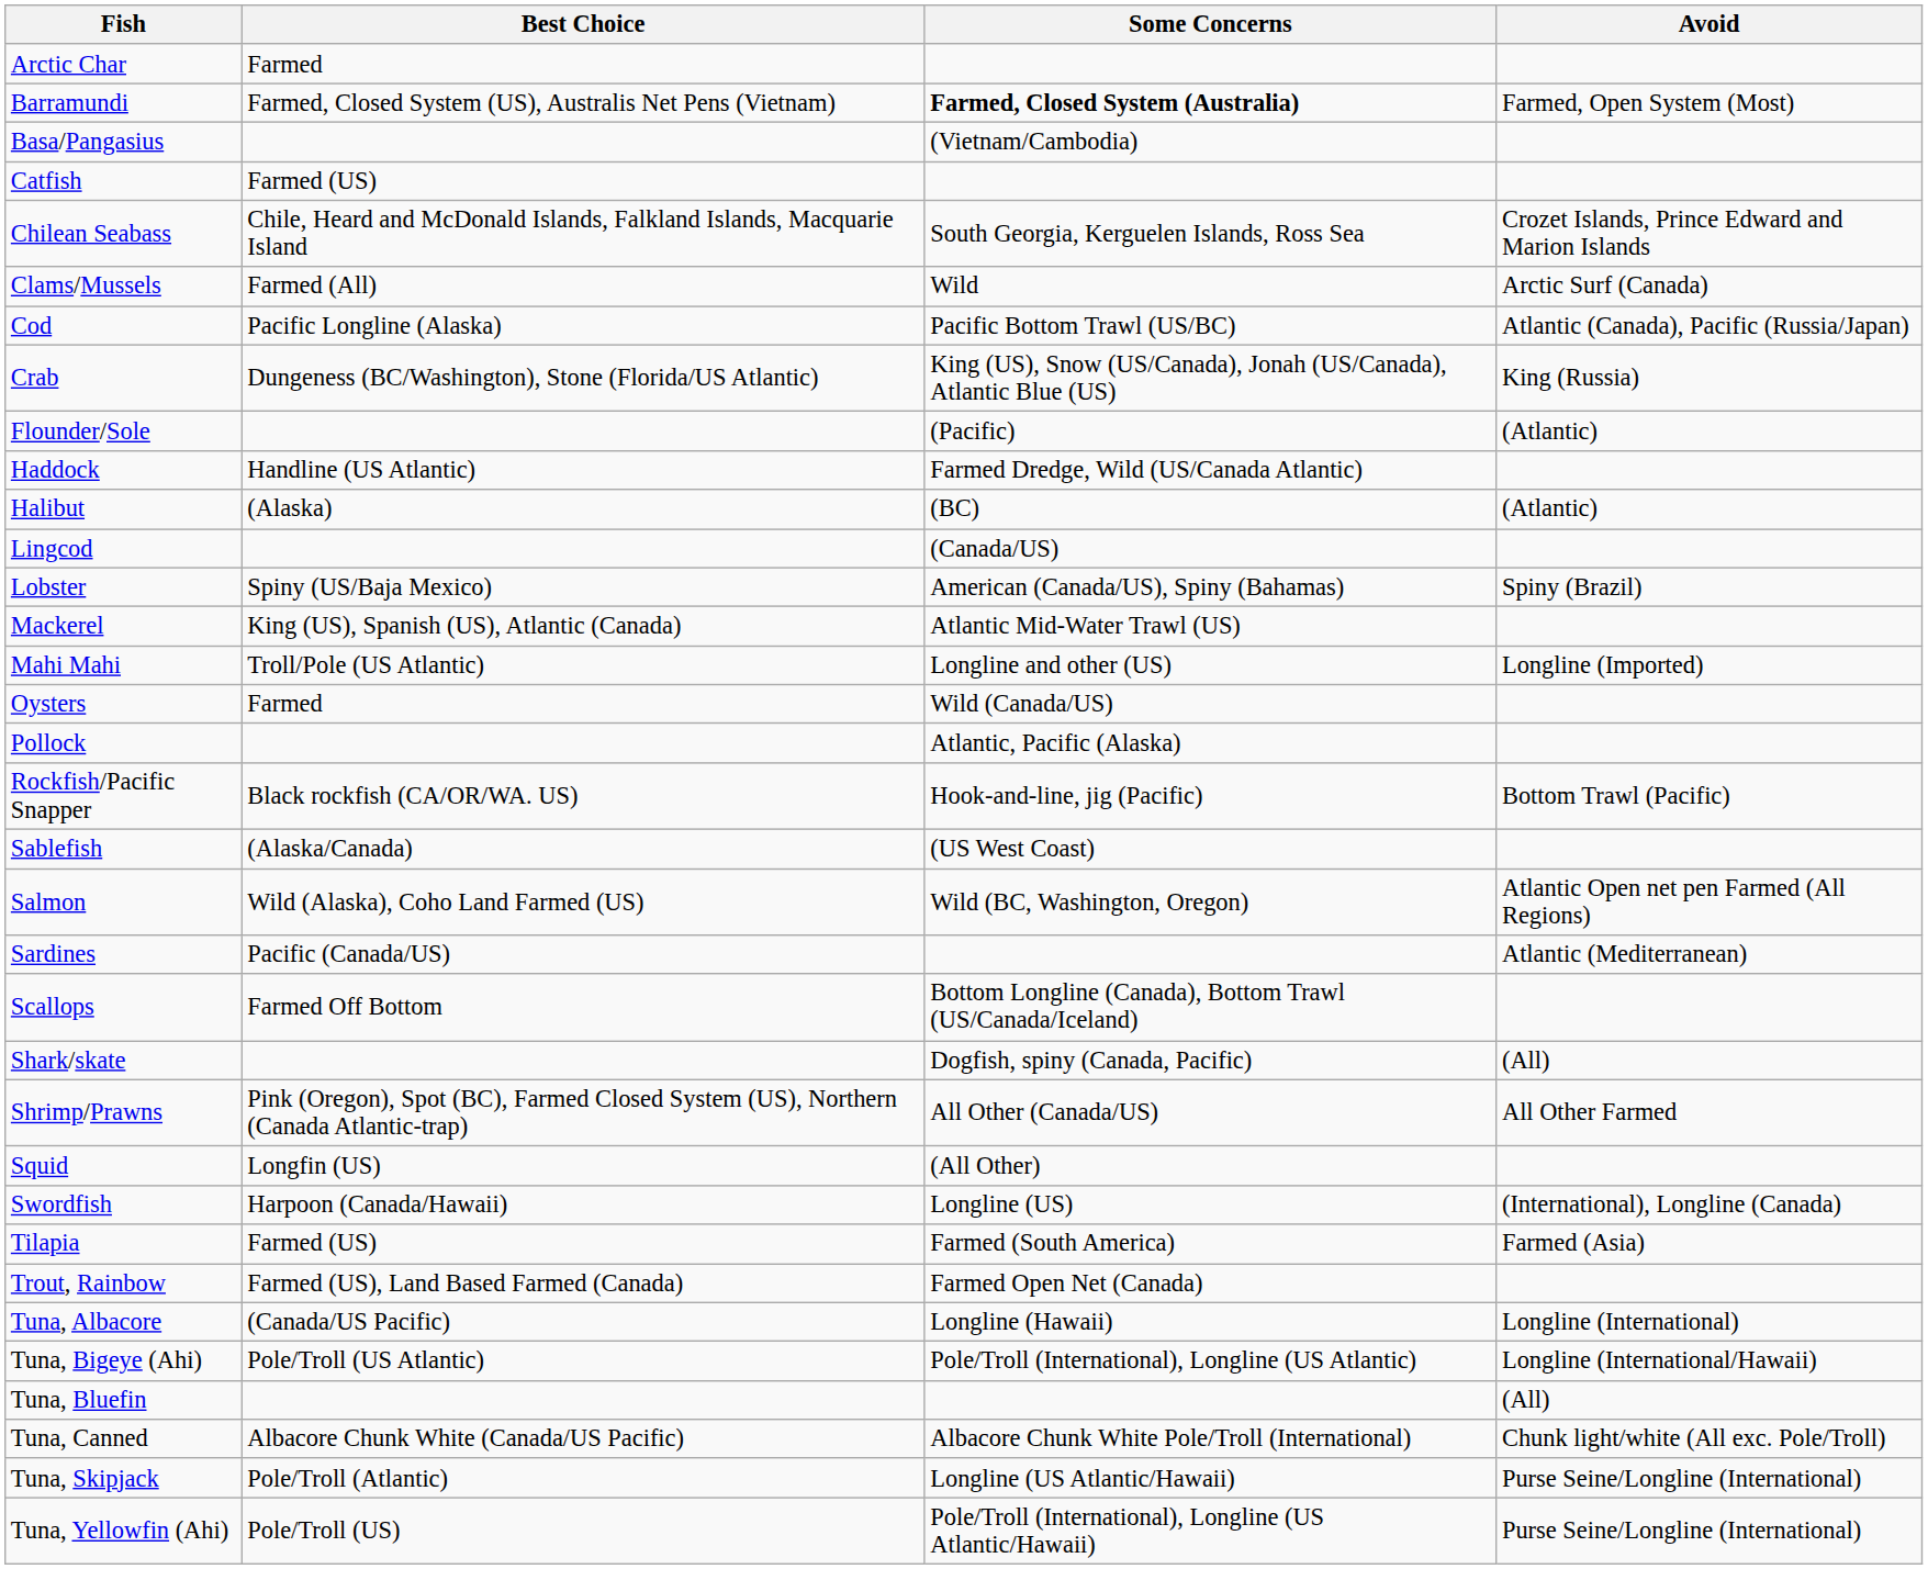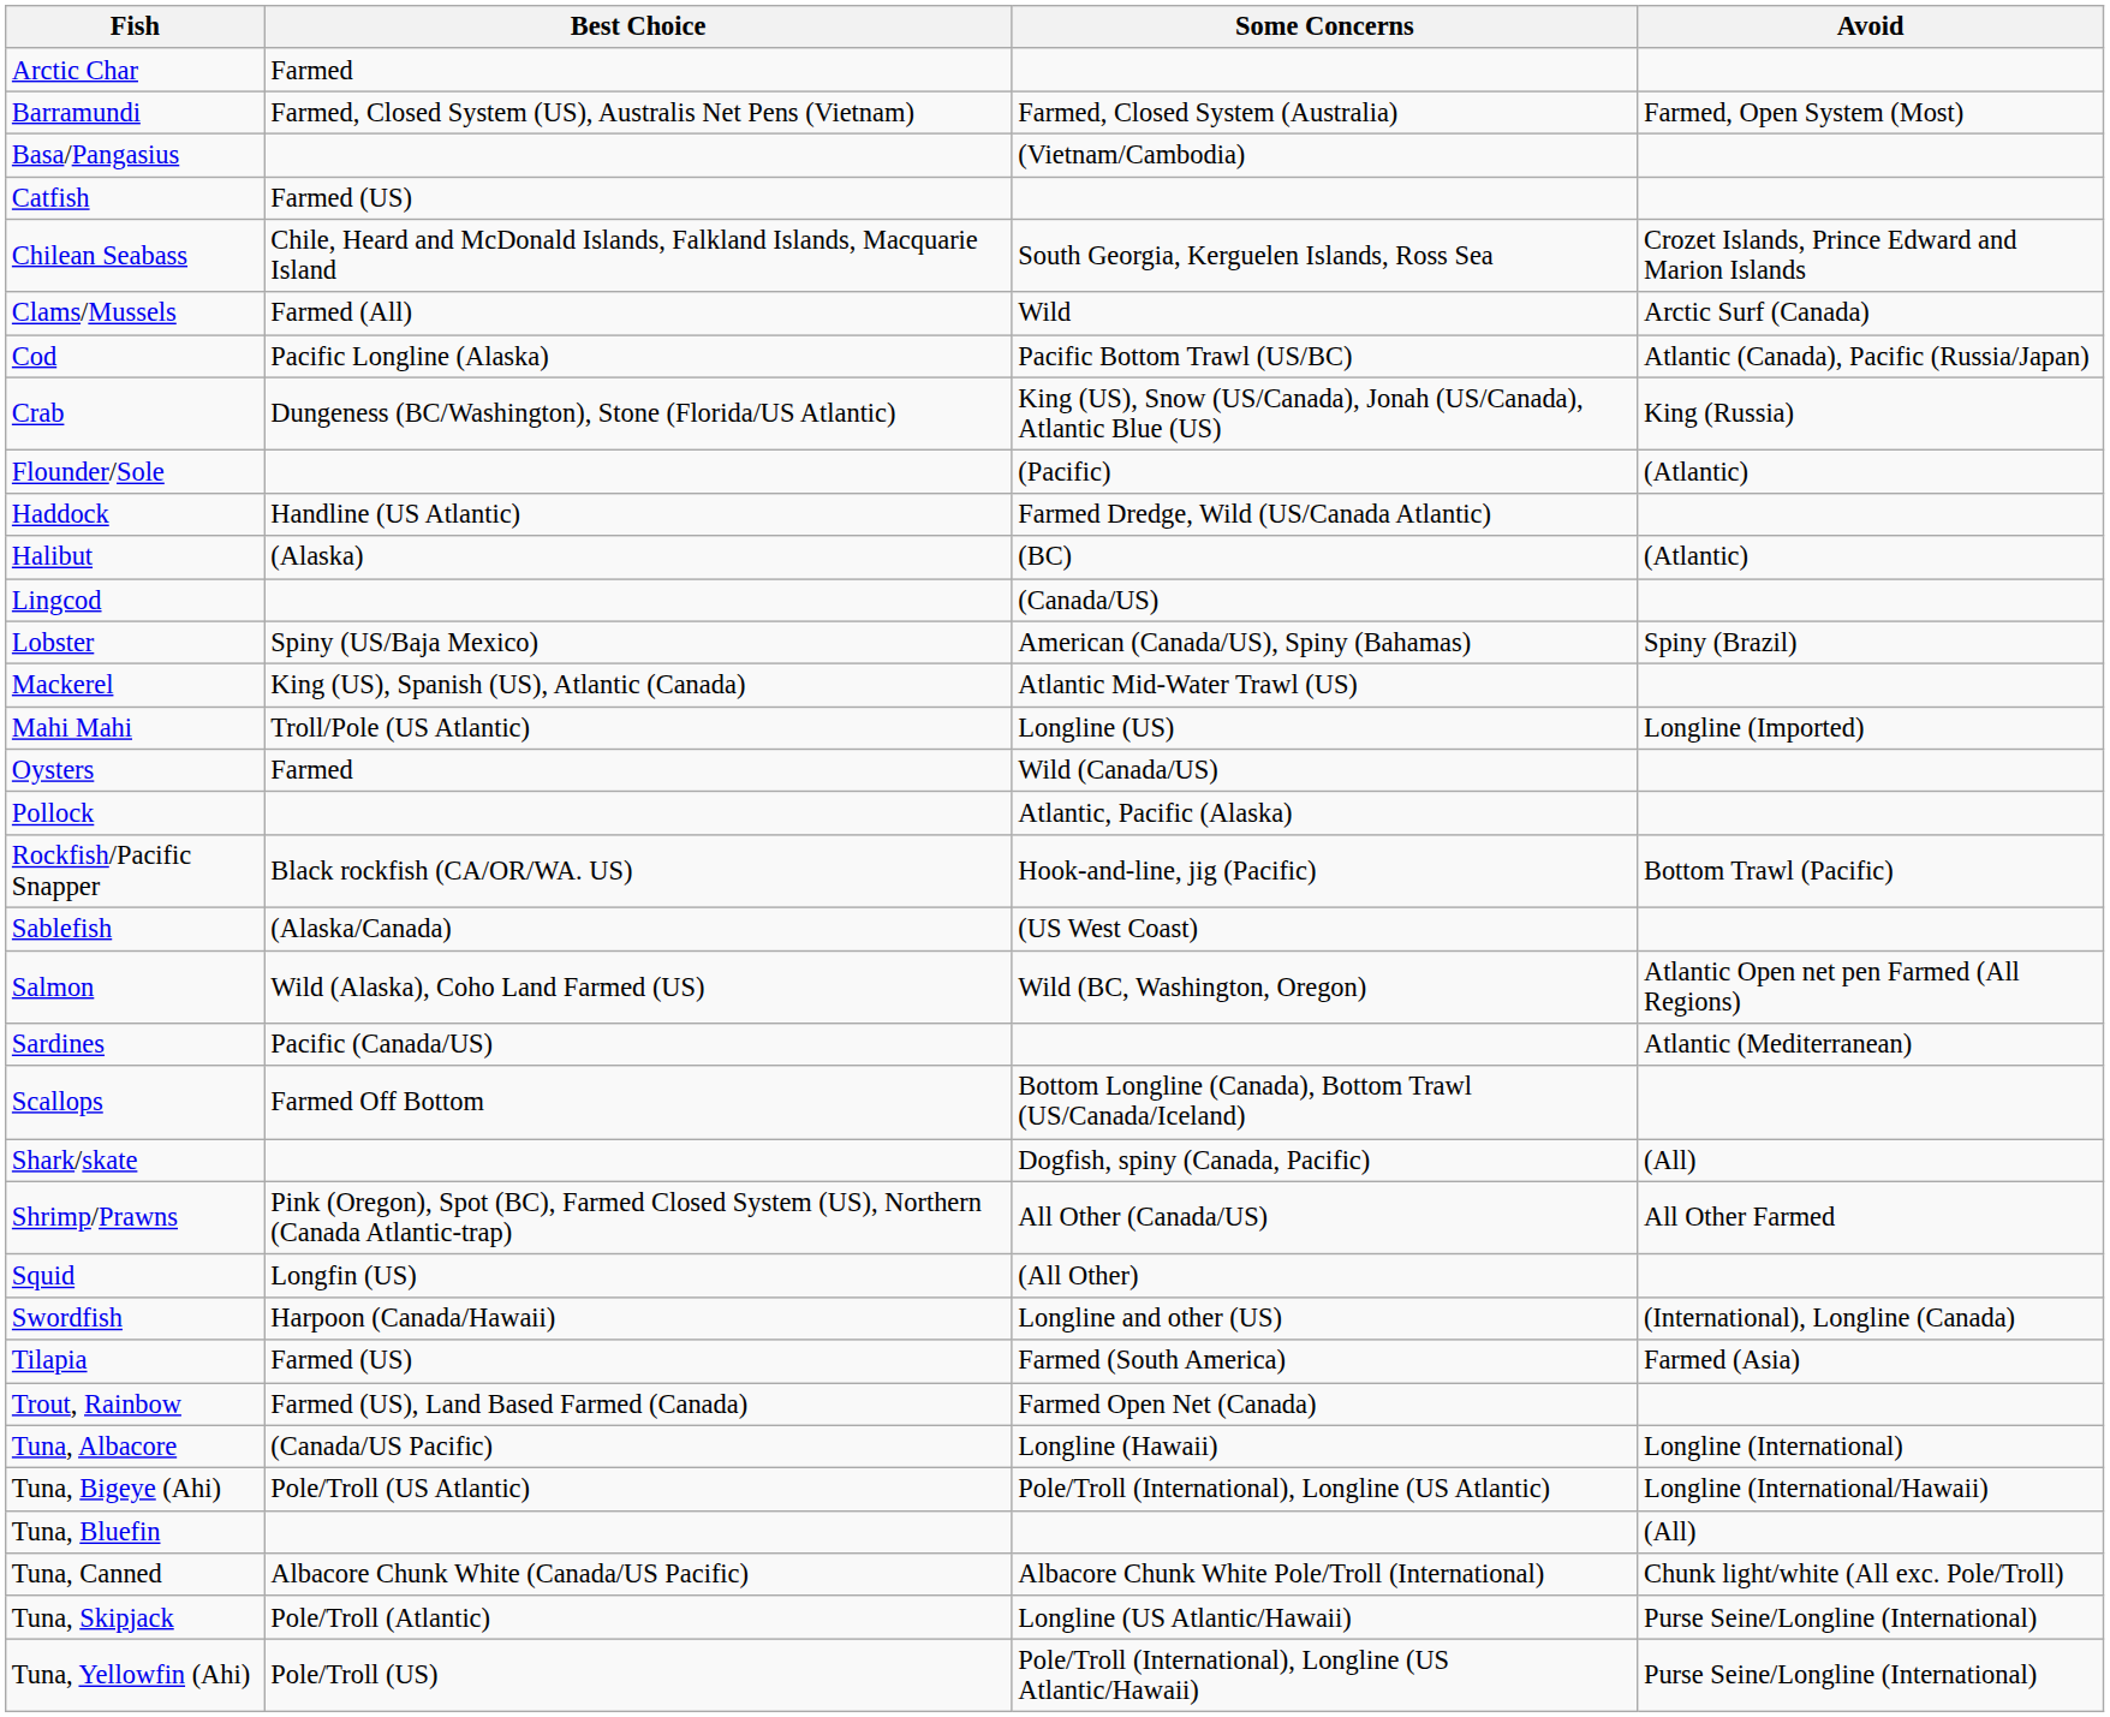 <table class="wikitable">
 <tr>
 <th>Fish</th>
 <th>Best Choice</th>
 <th>Some Concerns</th>
 <th>Avoid</th>
 </tr>
 <tr>
 <td><a href='#'>Arctic Char</a></td>
 <td>Farmed</td>
 <td></td>
 <td></td>
 </tr>
 <tr>
 <td><a href='#'>Barramundi</a></td>
 <td>Farmed, Closed System (US), Australis Net Pens (Vietnam)</td>
-<td><strong>Farmed, Closed System (Australia)</strong></td>
+<td>Farmed, Closed System (Australia)</td>
 <td>Farmed, Open System (Most)</td>
 </tr>
 <tr>
 <td><a href='#'>Basa</a>/<a href='#'>Pangasius</a></td>
 <td></td>
 <td>(Vietnam/Cambodia)</td>
 <td></td>
 </tr>
 <tr>
 <td><a href='#'>Catfish</a></td>
 <td>Farmed (US)</td>
 <td></td>
 <td></td>
 </tr>
 <tr>
 <td><a href='#'>Chilean Seabass</a></td>
 <td>Chile, Heard and McDonald Islands, Falkland Islands, Macquarie Island</td>
 <td>South Georgia, Kerguelen Islands, Ross Sea</td>
 <td>Crozet Islands, Prince Edward and Marion Islands</td>
 </tr>
 <tr>
 <td><a href='#'>Clams</a>/<a href='#'>Mussels</a></td>
 <td>Farmed (All)</td>
 <td>Wild</td>
 <td>Arctic Surf (Canada)</td>
 </tr>
 <tr>
 <td><a href='#'>Cod</a></td>
 <td>Pacific Longline (Alaska)</td>
 <td>Pacific Bottom Trawl (US/BC)</td>
 <td>Atlantic (Canada), Pacific (Russia/Japan)</td>
 </tr>
 <tr>
 <td><a href='#'>Crab</a></td>
 <td>Dungeness (BC/Washington), Stone (Florida/US Atlantic)</td>
 <td>King (US), Snow (US/Canada), Jonah (US/Canada), Atlantic Blue (US)</td>
 <td>King (Russia)</td>
 </tr>
 <tr>
 <td><a href='#'>Flounder</a>/<a href='#'>Sole</a></td>
 <td></td>
 <td>(Pacific)</td>
 <td>(Atlantic)</td>
 </tr>
 <tr>
 <td><a href='#'>Haddock</a></td>
 <td>Handline (US Atlantic)</td>
 <td>Farmed Dredge, Wild (US/Canada Atlantic)</td>
 <td></td>
 </tr>
 <tr>
 <td><a href='#'>Halibut</a></td>
 <td>(Alaska)</td>
 <td>(BC)</td>
 <td>(Atlantic)</td>
 </tr>
 <tr>
 <td><a href='#'>Lingcod</a></td>
 <td></td>
 <td>(Canada/US)</td>
 <td></td>
 </tr>
 <tr>
 <td><a href='#'>Lobster</a></td>
 <td>Spiny (US/Baja Mexico)</td>
 <td>American (Canada/US), Spiny (Bahamas)</td>
 <td>Spiny (Brazil)</td>
 </tr>
 <tr>
 <td><a href='#'>Mackerel</a></td>
 <td>King (US), Spanish (US), Atlantic (Canada)</td>
 <td>Atlantic Mid-Water Trawl (US)</td>
 <td></td>
 </tr>
 <tr>
 <td><a href='#'>Mahi Mahi</a></td>
 <td>Troll/Pole (US Atlantic)</td>
-<td>Longline and other (US)</td>
+<td>Longline (US)</td>
 <td>Longline (Imported)</td>
 </tr>
 <tr>
 <td><a href='#'>Oysters</a></td>
 <td>Farmed</td>
 <td>Wild (Canada/US)</td>
 <td></td>
 </tr>
 <tr>
 <td><a href='#'>Pollock</a></td>
 <td></td>
 <td>Atlantic, Pacific (Alaska)</td>
 <td></td>
 </tr>
 <tr>
 <td><a href='#'>Rockfish</a>/Pacific Snapper</td>
 <td>Black rockfish (CA/OR/WA. US)</td>
 <td>Hook-and-line, jig (Pacific)</td>
 <td>Bottom Trawl (Pacific)</td>
 </tr>
 <tr>
 <td><a href='#'>Sablefish</a></td>
 <td>(Alaska/Canada)</td>
 <td>(US West Coast)</td>
 <td></td>
 </tr>
 <tr>
 <td><a href='#'>Salmon</a></td>
 <td>Wild (Alaska), Coho Land Farmed (US)</td>
 <td>Wild (BC, Washington, Oregon)</td>
 <td>Atlantic Open net pen Farmed (All Regions)</td>
 </tr>
 <tr>
 <td><a href='#'>Sardines</a></td>
 <td>Pacific (Canada/US)</td>
 <td></td>
 <td>Atlantic (Mediterranean)</td>
 </tr>
 <tr>
 <td><a href='#'>Scallops</a></td>
 <td>Farmed Off Bottom</td>
 <td>Bottom Longline (Canada), Bottom Trawl (US/Canada/Iceland)</td>
 <td></td>
 </tr>
 <tr>
 <td><a href='#'>Shark</a>/<a href='#'>skate</a></td>
 <td></td>
 <td>Dogfish, spiny (Canada, Pacific)</td>
 <td>(All)</td>
 </tr>
 <tr>
 <td><a href='#'>Shrimp</a>/<a href='#'>Prawns</a></td>
 <td>Pink (Oregon), Spot (BC), Farmed Closed System (US), Northern (Canada Atlantic-trap)</td>
 <td>All Other (Canada/US)</td>
 <td>All Other Farmed</td>
 </tr>
 <tr>
 <td><a href='#'>Squid</a></td>
 <td>Longfin (US)</td>
 <td>(All Other)</td>
 <td></td>
 </tr>
 <tr>
 <td><a href='#'>Swordfish</a></td>
 <td>Harpoon (Canada/Hawaii)</td>
-<td>Longline (US)</td>
+<td>Longline and other (US)</td>
 <td>(International), Longline (Canada)</td>
 </tr>
 <tr>
 <td><a href='#'>Tilapia</a></td>
 <td>Farmed (US)</td>
 <td>Farmed (South America)</td>
 <td>Farmed (Asia)</td>
 </tr>
 <tr>
 <td><a href='#'>Trout</a>, <a href='#'>Rainbow</a></td>
 <td>Farmed (US), Land Based Farmed (Canada)</td>
 <td>Farmed Open Net (Canada)</td>
 <td></td>
 </tr>
 <tr>
 <td><a href='#'>Tuna</a>, <a href='#'>Albacore</a></td>
 <td>(Canada/US Pacific)</td>
 <td>Longline (Hawaii)</td>
 <td>Longline (International)</td>
 </tr>
 <tr>
 <td>Tuna, <a href='#'>Bigeye</a> (Ahi)</td>
 <td>Pole/Troll (US Atlantic)</td>
 <td>Pole/Troll (International), Longline (US Atlantic)</td>
 <td>Longline (International/Hawaii)</td>
 </tr>
 <tr>
 <td>Tuna, <a href='#'>Bluefin</a></td>
 <td></td>
 <td></td>
 <td>(All)</td>
 </tr>
 <tr>
 <td>Tuna, Canned</td>
 <td>Albacore Chunk White (Canada/US Pacific)</td>
 <td>Albacore Chunk White Pole/Troll (International)</td>
 <td>Chunk light/white (All exc. Pole/Troll)</td>
 </tr>
 <tr>
 <td>Tuna, <a href='#'>Skipjack</a></td>
 <td>Pole/Troll (Atlantic)</td>
 <td>Longline (US Atlantic/Hawaii)</td>
 <td>Purse Seine/Longline (International)</td>
 </tr>
 <tr>
 <td>Tuna, <a href='#'>Yellowfin</a> (Ahi)</td>
 <td>Pole/Troll (US)</td>
 <td>Pole/Troll (International), Longline (US Atlantic/Hawaii)</td>
 <td>Purse Seine/Longline (International)</td>
 </tr>
 </table>
